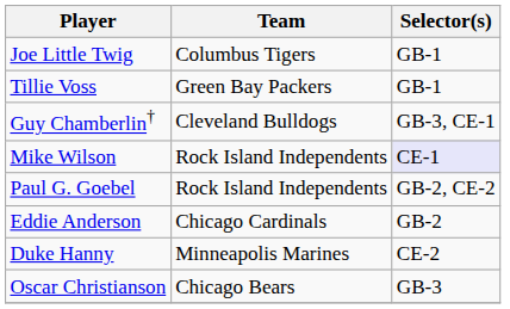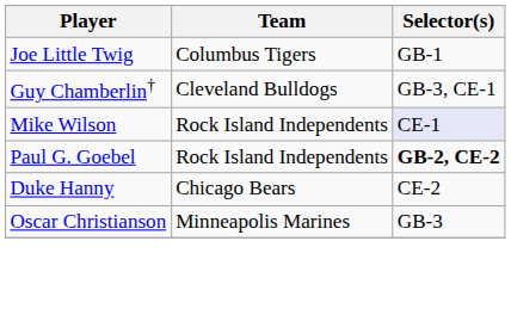 <table class="wikitable" style="text-align:left;">
 <tr>
 <th>Player</th>
 <th>Team</th>
 <th>Selector(s)</th>
 </tr>
 <tr>
 <td><a href='#'>Joe Little Twig</a></td>
 <td>Columbus Tigers</td>
-<td>GB-1</td>
-</tr>
-<tr>
-<td><a href='#'>Tillie Voss</a></td>
-<td>Green Bay Packers</td>
 <td>GB-1</td>
 </tr>
 <tr>
 <td><a href='#'>Guy Chamberlin</a><sup>†</sup></td>
 <td>Cleveland Bulldogs</td>
 <td>GB-3, CE-1</td>
 </tr>
 <tr>
 <td><a href='#'>Mike Wilson</a></td>
 <td>Rock Island Independents</td>
 <td style="background: lavender;">CE-1</td>
 </tr>
 <tr>
 <td><a href='#'>Paul G. Goebel</a></td>
 <td>Rock Island Independents</td>
-<td>GB-2, CE-2</td>
-</tr>
-<tr>
-<td><a href='#'>Eddie Anderson</a></td>
-<td>Chicago Cardinals</td>
-<td>GB-2</td>
+<td><strong>GB-2, CE-2</strong></td>
 </tr>
 <tr>
 <td><a href='#'>Duke Hanny</a></td>
-<td>Minneapolis Marines</td>
+<td>Chicago Bears</td>
 <td>CE-2</td>
 </tr>
 <tr>
 <td><a href='#'>Oscar Christianson</a></td>
-<td>Chicago Bears</td>
+<td>Minneapolis Marines</td>
 <td>GB-3</td>
 </tr>
 <tr>
 </tr>
 </table>
